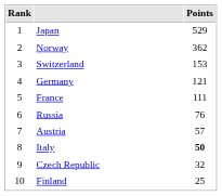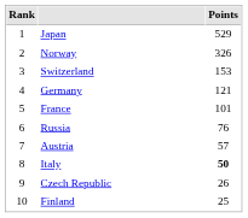 <table cellspacing="1" cellpadding="3" style="border:1px solid #AAAAAA;font-size:86%">
 <tr bgcolor="#E4E4E4">
 <th style="border-bottom:1px solid #AAAAAA" width=10>Rank</th>
 <th style="border-bottom:1px solid #AAAAAA" width=200></th>
 <th style="border-bottom:1px solid #AAAAAA" width=20>Points</th>
 </tr>
 <tr align="center">
 <td>1</td>
 <td align="left"> <a href='#'>Japan</a></td>
 <td>529</td>
 </tr>
 <tr align="center">
 <td>2</td>
 <td align="left"> <a href='#'>Norway</a></td>
-<td>362</td>
+<td>326</td>
 </tr>
 <tr align="center">
 <td>3</td>
 <td align="left"> <a href='#'>Switzerland</a></td>
 <td>153</td>
 </tr>
 <tr align="center">
 <td>4</td>
 <td align="left"> <a href='#'>Germany</a></td>
 <td>121</td>
 </tr>
 <tr align="center">
 <td>5</td>
 <td align="left"> <a href='#'>France</a></td>
-<td>111</td>
+<td>101</td>
 </tr>
 <tr align="center">
 <td>6</td>
 <td align="left"> <a href='#'>Russia</a></td>
 <td>76</td>
 </tr>
 <tr align="center">
 <td>7</td>
 <td align="left"> <a href='#'>Austria</a></td>
 <td>57</td>
 </tr>
 <tr align="center">
 <td>8</td>
 <td align="left"> <a href='#'>Italy</a></td>
 <td><strong>50</strong></td>
 </tr>
 <tr align="center">
 <td>9</td>
 <td align="left"> <a href='#'>Czech Republic</a></td>
-<td>32</td>
+<td>26</td>
 </tr>
 <tr align="center">
 <td>10</td>
 <td align="left"> <a href='#'>Finland</a></td>
 <td>25</td>
 </tr>
 </table>
